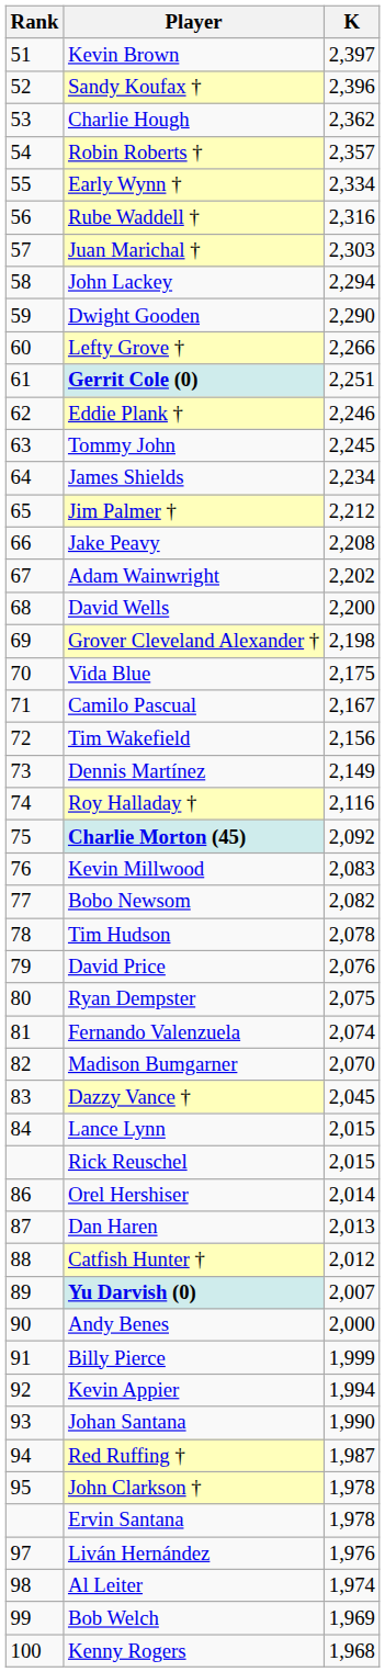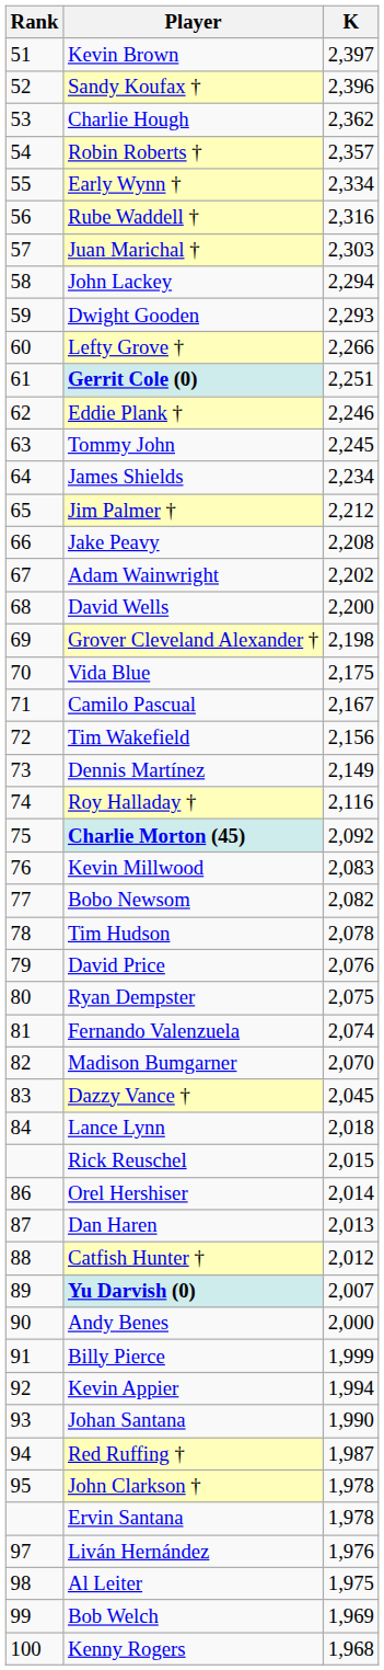 <table class="wikitable" style="float:left; margin:1em;">
 <tr style="white-space: nowrap;">
 <th>Rank</th>
 <th>Player</th>
 <th>K</th>
 </tr>
 <tr>
 <td>51</td>
 <td><a href='#'>Kevin Brown</a></td>
 <td>2,397</td>
 </tr>
 <tr>
 <td>52</td>
 <td style="background:#ffffbb;"><a href='#'>Sandy Koufax</a> †</td>
 <td>2,396</td>
 </tr>
 <tr>
 <td>53</td>
 <td><a href='#'>Charlie Hough</a></td>
 <td>2,362</td>
 </tr>
 <tr>
 <td>54</td>
 <td style="background:#ffffbb;"><a href='#'>Robin Roberts</a> †</td>
 <td>2,357</td>
 </tr>
 <tr>
 <td>55</td>
 <td style="background:#ffffbb;"><a href='#'>Early Wynn</a> †</td>
 <td>2,334</td>
 </tr>
 <tr>
 <td>56</td>
 <td style="background:#ffffbb;"><a href='#'>Rube Waddell</a> †</td>
 <td>2,316</td>
 </tr>
 <tr>
 <td>57</td>
 <td style="background:#ffffbb;"><a href='#'>Juan Marichal</a> †</td>
 <td>2,303</td>
 </tr>
 <tr>
 <td>58</td>
 <td><a href='#'>John Lackey</a></td>
 <td>2,294</td>
 </tr>
 <tr>
 <td>59</td>
 <td><a href='#'>Dwight Gooden</a></td>
-<td>2,290</td>
+<td>2,293</td>
 </tr>
 <tr>
 <td>60</td>
 <td style="background:#ffffbb;"><a href='#'>Lefty Grove</a> †</td>
 <td>2,266</td>
 </tr>
 <tr>
 <td>61</td>
 <td style="background:#cfecec;"><strong><a href='#'>Gerrit Cole</a> (0)</strong></td>
 <td>2,251</td>
 </tr>
 <tr>
 <td>62</td>
 <td style="background:#ffffbb;"><a href='#'>Eddie Plank</a> †</td>
 <td>2,246</td>
 </tr>
 <tr>
 <td>63</td>
 <td><a href='#'>Tommy John</a></td>
 <td>2,245</td>
 </tr>
 <tr>
 <td>64</td>
 <td><a href='#'>James Shields</a></td>
 <td>2,234</td>
 </tr>
 <tr>
 <td>65</td>
 <td style="background:#ffffbb;"><a href='#'>Jim Palmer</a> †</td>
 <td>2,212</td>
 </tr>
 <tr>
 <td>66</td>
 <td><a href='#'>Jake Peavy</a></td>
 <td>2,208</td>
 </tr>
 <tr>
 <td>67</td>
 <td><a href='#'>Adam Wainwright</a></td>
 <td>2,202</td>
 </tr>
 <tr>
 <td>68</td>
 <td><a href='#'>David Wells</a></td>
 <td>2,200</td>
 </tr>
 <tr>
 <td>69</td>
 <td style="background:#ffffbb;"><a href='#'>Grover Cleveland Alexander</a> †</td>
 <td>2,198</td>
 </tr>
 <tr>
 <td>70</td>
 <td><a href='#'>Vida Blue</a></td>
 <td>2,175</td>
 </tr>
 <tr>
 <td>71</td>
 <td><a href='#'>Camilo Pascual</a></td>
 <td>2,167</td>
 </tr>
 <tr>
 <td>72</td>
 <td><a href='#'>Tim Wakefield</a></td>
 <td>2,156</td>
 </tr>
 <tr>
 <td>73</td>
 <td><a href='#'>Dennis Martínez</a></td>
 <td>2,149</td>
 </tr>
 <tr>
 <td>74</td>
 <td style="background:#ffffbb;"><a href='#'>Roy Halladay</a> †</td>
 <td>2,116</td>
 </tr>
 <tr>
 <td>75</td>
 <td style="background:#cfecec;"><strong><a href='#'>Charlie Morton</a> (45)</strong></td>
 <td>2,092</td>
 </tr>
 <tr>
 <td>76</td>
 <td><a href='#'>Kevin Millwood</a></td>
 <td>2,083</td>
 </tr>
 <tr>
 <td>77</td>
 <td><a href='#'>Bobo Newsom</a></td>
 <td>2,082</td>
 </tr>
 <tr>
 <td>78</td>
 <td><a href='#'>Tim Hudson</a></td>
 <td>2,078</td>
 </tr>
 <tr>
 <td>79</td>
 <td><a href='#'>David Price</a></td>
 <td>2,076</td>
 </tr>
 <tr>
 <td>80</td>
 <td><a href='#'>Ryan Dempster</a></td>
 <td>2,075</td>
 </tr>
 <tr>
 <td>81</td>
 <td><a href='#'>Fernando Valenzuela</a></td>
 <td>2,074</td>
 </tr>
 <tr>
 <td>82</td>
 <td><a href='#'>Madison Bumgarner</a></td>
 <td>2,070</td>
 </tr>
 <tr>
 <td>83</td>
 <td style="background:#ffffbb;"><a href='#'>Dazzy Vance</a> †</td>
 <td>2,045</td>
 </tr>
 <tr>
 <td>84</td>
 <td><a href='#'>Lance Lynn</a></td>
-<td>2,015</td>
+<td>2,018</td>
 </tr>
 <tr>
 <td></td>
 <td><a href='#'>Rick Reuschel</a></td>
 <td>2,015</td>
 </tr>
 <tr>
 <td>86</td>
 <td><a href='#'>Orel Hershiser</a></td>
 <td>2,014</td>
 </tr>
 <tr>
 <td>87</td>
 <td><a href='#'>Dan Haren</a></td>
 <td>2,013</td>
 </tr>
 <tr>
 <td>88</td>
 <td style="background:#ffffbb;"><a href='#'>Catfish Hunter</a> †</td>
 <td>2,012</td>
 </tr>
 <tr>
 <td>89</td>
 <td style="background:#cfecec;"><strong><a href='#'>Yu Darvish</a> (0)</strong></td>
 <td>2,007</td>
 </tr>
 <tr>
 <td>90</td>
 <td><a href='#'>Andy Benes</a></td>
 <td>2,000</td>
 </tr>
 <tr>
 <td>91</td>
 <td><a href='#'>Billy Pierce</a></td>
 <td>1,999</td>
 </tr>
 <tr>
 <td>92</td>
 <td><a href='#'>Kevin Appier</a></td>
 <td>1,994</td>
 </tr>
 <tr>
 <td>93</td>
 <td><a href='#'>Johan Santana</a></td>
 <td>1,990</td>
 </tr>
 <tr>
 <td>94</td>
 <td style="background:#ffffbb;"><a href='#'>Red Ruffing</a> †</td>
 <td>1,987</td>
 </tr>
 <tr>
 <td>95</td>
 <td style="background:#ffffbb;"><a href='#'>John Clarkson</a> †</td>
 <td>1,978</td>
 </tr>
 <tr>
 <td></td>
 <td><a href='#'>Ervin Santana</a></td>
 <td>1,978</td>
 </tr>
 <tr>
 <td>97</td>
 <td><a href='#'>Liván Hernández</a></td>
 <td>1,976</td>
 </tr>
 <tr>
 <td>98</td>
 <td><a href='#'>Al Leiter</a></td>
-<td>1,974</td>
+<td>1,975</td>
 </tr>
 <tr>
 <td>99</td>
 <td><a href='#'>Bob Welch</a></td>
 <td>1,969</td>
 </tr>
 <tr>
 <td>100</td>
 <td><a href='#'>Kenny Rogers</a></td>
 <td>1,968</td>
 </tr>
 </table>
